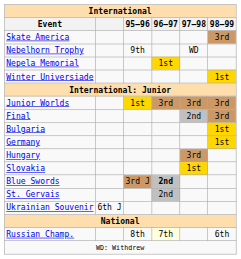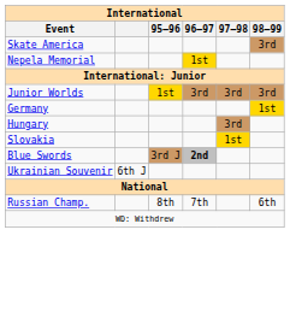 <table class="wikitable" style="text-align:center">
 <tr>
 <th style="background-color: #ffdead; " colspan=6 align=center>International</th>
 </tr>
 <tr>
 <th>Event</th>
 <th></th>
 <th>95–96</th>
 <th>96–97</th>
 <th>97–98</th>
 <th>98–99</th>
 </tr>
 <tr>
 <td align=left> <a href='#'>Skate America</a></td>
 <td></td>
 <td></td>
 <td></td>
 <td></td>
 <td bgcolor=cc9966>3rd</td>
 </tr>
 <tr>
-<td align=left><a href='#'>Nebelhorn Trophy</a></td>
-<td></td>
-<td>9th</td>
-<td></td>
-<td>WD</td>
-<td></td>
-</tr>
-<tr>
 <td align=left><a href='#'>Nepela Memorial</a></td>
 <td></td>
 <td></td>
 <td bgcolor=gold>1st</td>
 <td></td>
 <td></td>
-</tr>
-<tr>
-<td align=left><a href='#'>Winter Universiade</a></td>
-<td></td>
-<td></td>
-<td></td>
-<td></td>
-<td bgcolor=gold>1st</td>
 </tr>
 <tr>
 <th style="background-color: #ffdead; " colspan=6 align=center>International: Junior</th>
 </tr>
 <tr>
 <td align=left><a href='#'>Junior Worlds</a></td>
 <td></td>
 <td bgcolor=gold>1st</td>
 <td bgcolor=cc9966>3rd</td>
 <td bgcolor=cc9966>3rd</td>
 <td bgcolor=cc9966>3rd</td>
-</tr>
-<tr>
-<td align=left> <a href='#'>Final</a></td>
-<td></td>
-<td></td>
-<td></td>
-<td bgcolor=silver>2nd</td>
-<td bgcolor=cc9966>3rd</td>
-</tr>
-<tr>
-<td align=left> <a href='#'>Bulgaria</a></td>
-<td></td>
-<td></td>
-<td></td>
-<td></td>
-<td bgcolor=gold>1st</td>
 </tr>
 <tr>
 <td align=left> <a href='#'>Germany</a></td>
 <td></td>
 <td></td>
 <td></td>
 <td></td>
 <td bgcolor=gold>1st</td>
 </tr>
 <tr>
 <td align=left> <a href='#'>Hungary</a></td>
 <td></td>
 <td></td>
 <td></td>
 <td bgcolor=cc9966>3rd</td>
 <td></td>
 </tr>
 <tr>
 <td align=left> <a href='#'>Slovakia</a></td>
 <td></td>
 <td></td>
 <td></td>
 <td bgcolor=gold>1st</td>
 <td></td>
 </tr>
 <tr>
 <td align=left><a href='#'>Blue Swords</a></td>
 <td></td>
 <td bgcolor=cc9966>3rd J</td>
 <td bgcolor=silver><strong>2nd</strong></td>
 <td></td>
 <td></td>
 </tr>
 <tr>
-<td align=left><a href='#'>St. Gervais</a></td>
-<td></td>
-<td></td>
-<td bgcolor=silver>2nd</td>
-<td></td>
-<td></td>
-</tr>
-<tr>
 <td align=left><a href='#'>Ukrainian Souvenir</a></td>
 <td>6th J</td>
 <td></td>
 <td></td>
 <td></td>
 <td></td>
 </tr>
 <tr>
 <th style="background-color: #ffdead; " colspan=6 align=center>National</th>
 </tr>
 <tr>
 <td align=left><a href='#'>Russian Champ.</a></td>
 <td></td>
 <td>8th</td>
-<td style="background: lightyellow;">7th</td>
+<td>7th</td>
 <td></td>
 <td>6th</td>
 </tr>
 <tr>
 <td colspan=6 align=center><small> WD: Withdrew </small></td>
 </tr>
 </table>
